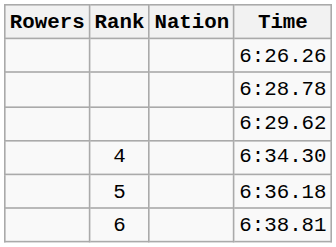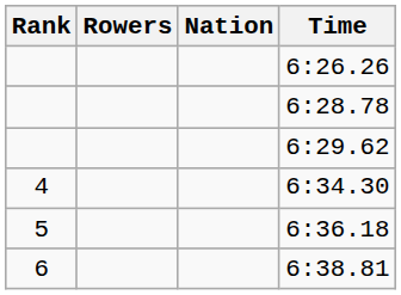 <table class="wikitable sortable" style=text-align:center>
 <tr>
+<th>Rank</th>
 <th>Rowers</th>
-<th>Rank</th>
 <th>Nation</th>
 <th>Time</th>
 </tr>
 <tr>
+<td></td>
 <td align=left></td>
-<td></td>
 <td align=left></td>
 <td>6:26.26</td>
 </tr>
 <tr>
+<td></td>
 <td align=left></td>
-<td></td>
 <td align=left></td>
 <td>6:28.78</td>
 </tr>
 <tr>
+<td></td>
 <td align=left></td>
-<td></td>
 <td align=left></td>
 <td>6:29.62</td>
 </tr>
 <tr>
+<td>4</td>
 <td align=left></td>
-<td>4</td>
 <td align=left></td>
 <td>6:34.30</td>
 </tr>
 <tr>
+<td>5</td>
 <td align=left></td>
-<td>5</td>
 <td align=left></td>
 <td>6:36.18</td>
 </tr>
 <tr>
+<td>6</td>
 <td align=left></td>
-<td>6</td>
 <td align=left></td>
 <td>6:38.81</td>
 </tr>
 </table>
